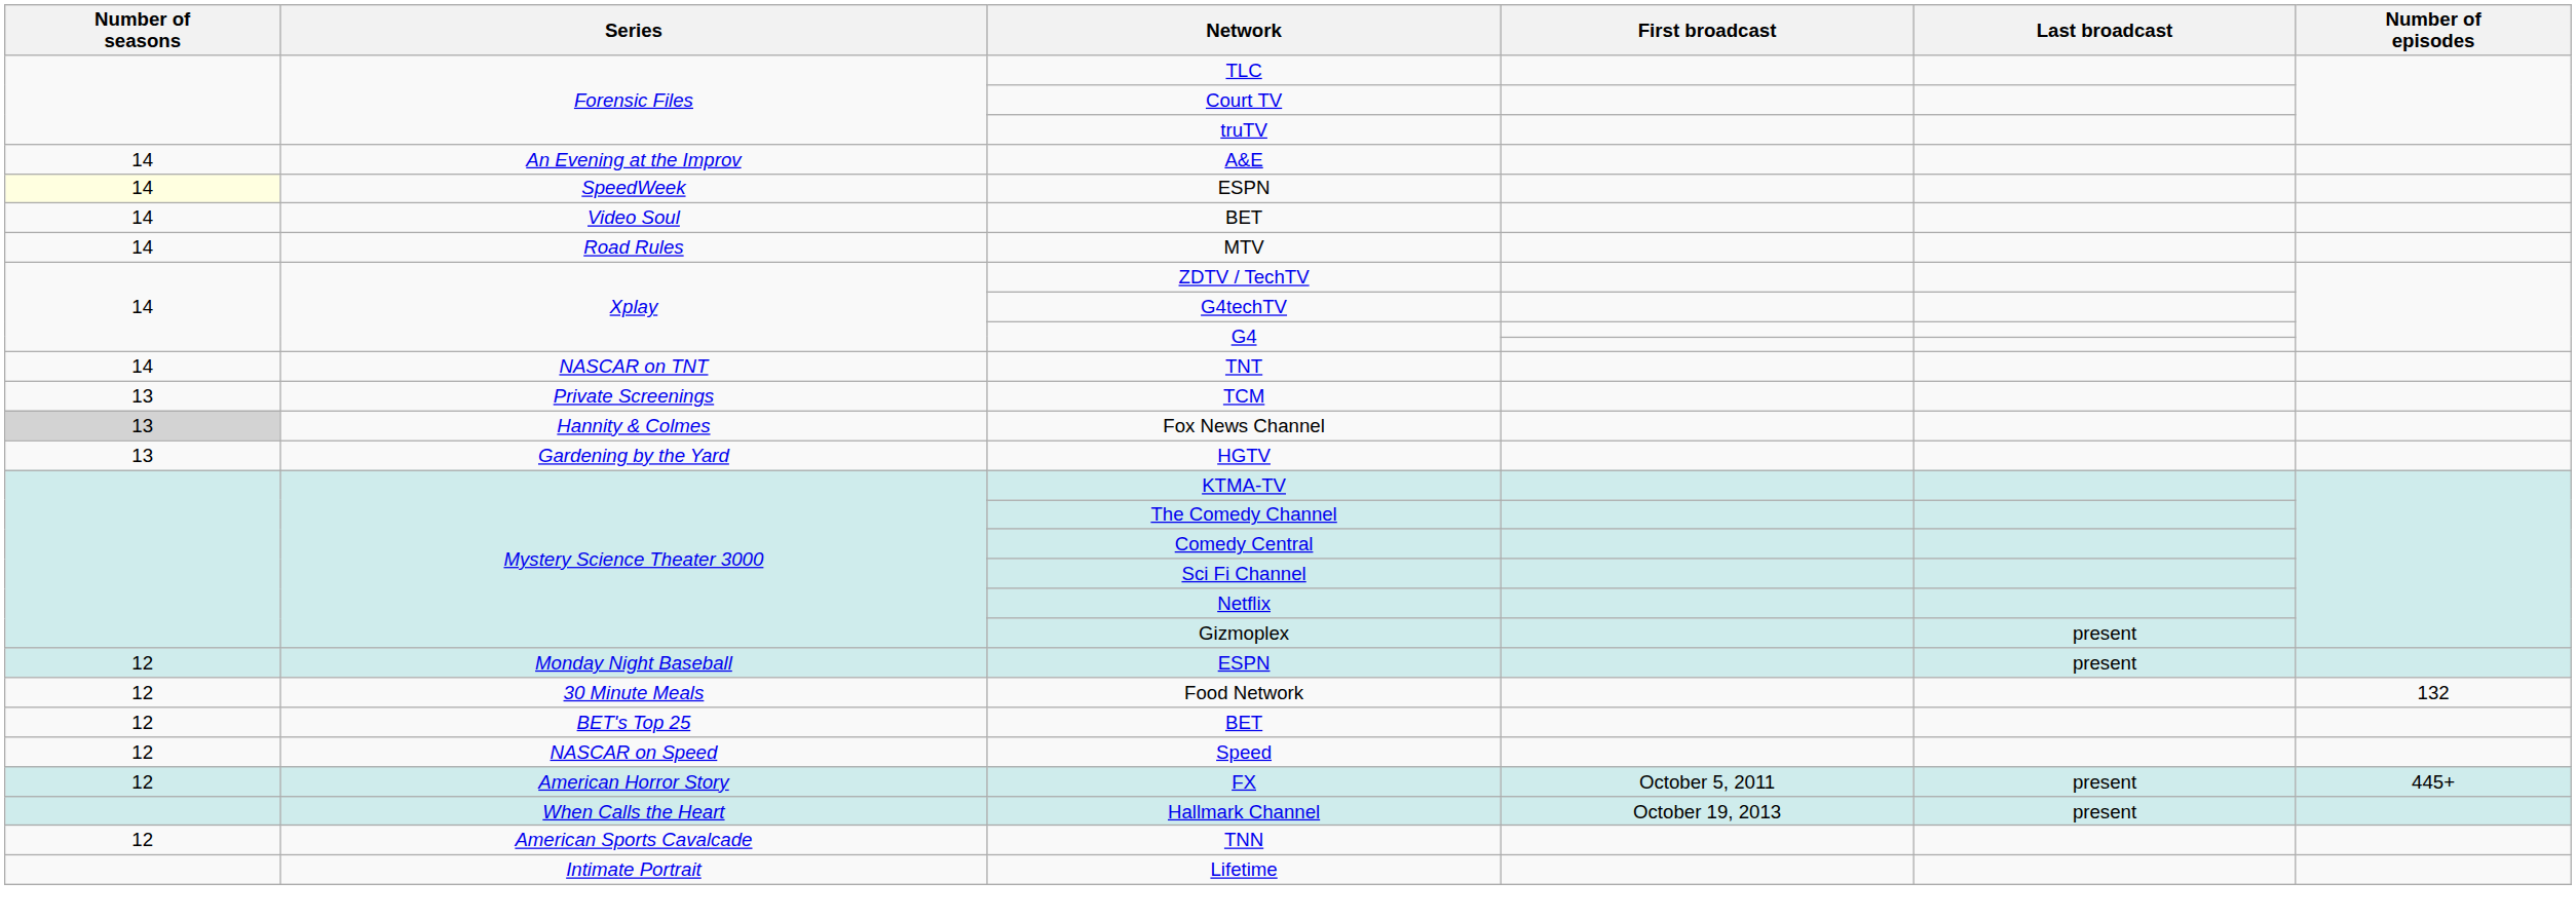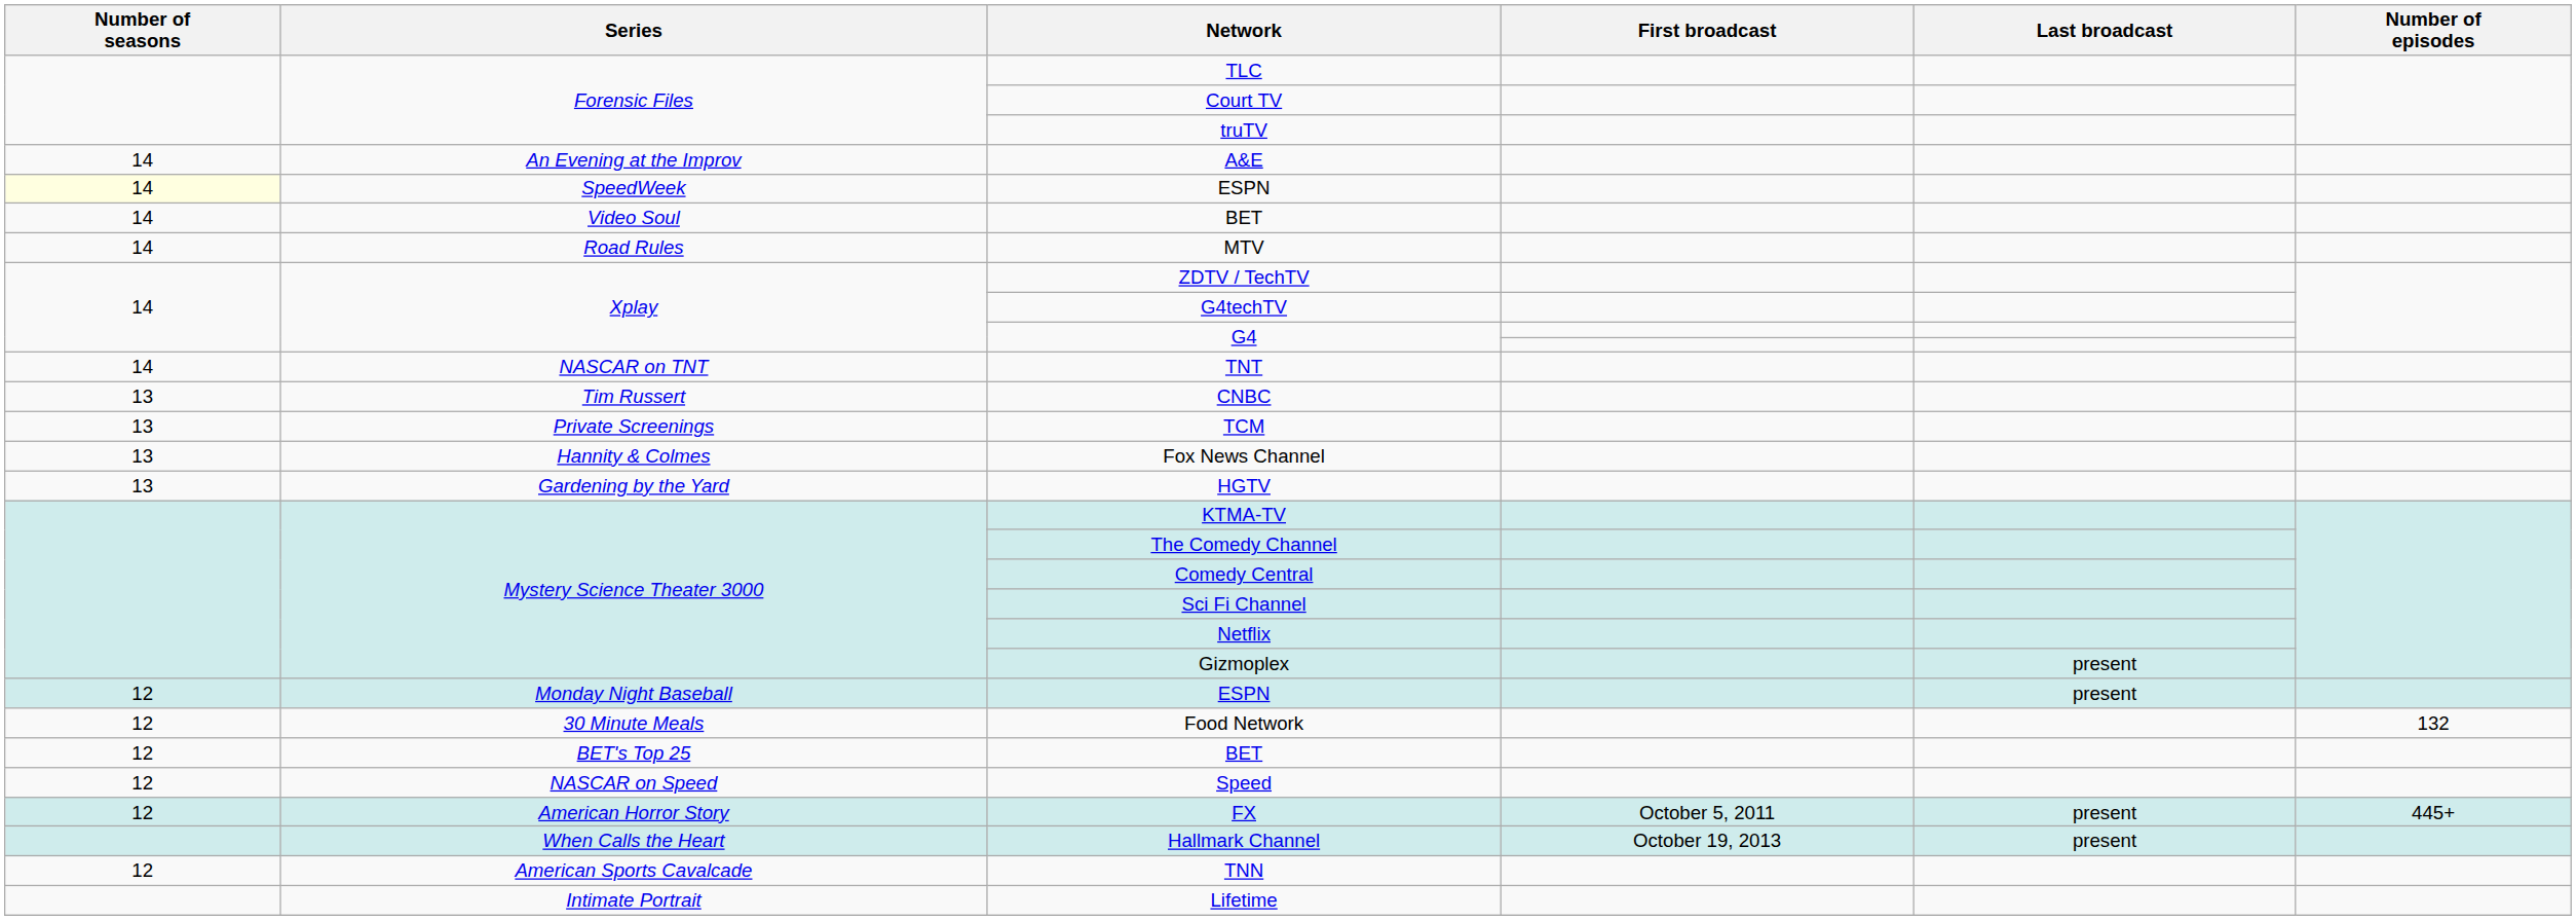 <table class="wikitable sortable" style="font-size:92.5%; text-align:center;" width="100%">
 <tr bgcolor="#CCCCCC">
 <th>Number of<br>seasons</th>
 <th>Series</th>
 <th>Network</th>
 <th>First broadcast</th>
 <th>Last broadcast</th>
 <th>Number of<br>episodes</th>
 </tr>
 <tr>
 <td rowspan="3"></td>
 <td rowspan="3"><em><a href='#'>Forensic Files</a></em></td>
 <td><a href='#'>TLC</a></td>
 <td></td>
 <td></td>
 <td rowspan="3"></td>
 </tr>
 <tr>
 <td><a href='#'>Court TV</a></td>
 <td></td>
 <td></td>
 </tr>
 <tr>
 <td><a href='#'>truTV</a></td>
 <td></td>
 <td></td>
 </tr>
 <tr>
 <td>14</td>
 <td><em><a href='#'>An Evening at the Improv</a></em></td>
 <td><a href='#'>A&E</a></td>
 <td></td>
 <td></td>
 <td></td>
 </tr>
 <tr>
 <td style="background: lightyellow;">14</td>
 <td><em><a href='#'>SpeedWeek</a></em></td>
 <td>ESPN</td>
 <td></td>
 <td></td>
 <td></td>
 </tr>
 <tr>
 <td>14</td>
 <td><em><a href='#'>Video Soul</a></em></td>
 <td>BET</td>
 <td></td>
 <td></td>
 <td></td>
 </tr>
 <tr>
 <td>14</td>
 <td><em><a href='#'>Road Rules</a></em></td>
 <td>MTV</td>
 <td></td>
 <td></td>
 <td></td>
 </tr>
 <tr>
 <td rowspan="4">14</td>
 <td rowspan="4"><em><a href='#'>Xplay</a></em></td>
 <td><a href='#'>ZDTV / TechTV</a></td>
 <td></td>
 <td></td>
 <td rowspan="4"></td>
 </tr>
 <tr>
 <td><a href='#'>G4techTV</a></td>
 <td></td>
 <td></td>
 </tr>
 <tr>
 <td rowspan="2"><a href='#'>G4</a></td>
 <td></td>
 <td></td>
 </tr>
 <tr>
 <td></td>
 <td></td>
 </tr>
 <tr>
 <td>14</td>
 <td><em><a href='#'>NASCAR on TNT</a></em></td>
 <td><a href='#'>TNT</a></td>
 <td></td>
 <td></td>
 <td></td>
 </tr>
 <tr>
 <td>13</td>
+<td><em><a href='#'>Tim Russert</a></em></td>
+<td><a href='#'>CNBC</a></td>
+<td></td>
+<td></td>
+<td></td>
+</tr>
+<tr>
+<td>13</td>
 <td><em><a href='#'>Private Screenings</a></em></td>
 <td><a href='#'>TCM</a></td>
 <td></td>
 <td></td>
 <td></td>
 </tr>
 <tr>
-<td style="background: lightgrey;">13</td>
+<td>13</td>
 <td><em><a href='#'>Hannity & Colmes</a></em></td>
 <td>Fox News Channel</td>
 <td></td>
 <td></td>
 <td></td>
 </tr>
 <tr>
 <td>13</td>
 <td><em><a href='#'>Gardening by the Yard</a></em></td>
 <td><a href='#'>HGTV</a></td>
 <td></td>
 <td></td>
 <td></td>
 </tr>
 <tr bgcolor=#CFECEC>
 <td rowspan="6"></td>
 <td rowspan="6"><em><a href='#'>Mystery Science Theater 3000</a></em></td>
 <td><a href='#'>KTMA-TV</a></td>
 <td></td>
 <td></td>
 <td rowspan="6"></td>
 </tr>
 <tr bgcolor=#CFECEC>
 <td><a href='#'>The Comedy Channel</a></td>
 <td></td>
 <td></td>
 </tr>
 <tr bgcolor=#CFECEC>
 <td><a href='#'>Comedy Central</a></td>
 <td></td>
 <td></td>
 </tr>
 <tr bgcolor=#CFECEC>
 <td><a href='#'>Sci Fi Channel</a></td>
 <td></td>
 <td></td>
 </tr>
 <tr bgcolor=#CFECEC>
 <td><a href='#'>Netflix</a></td>
 <td></td>
 <td></td>
 </tr>
 <tr bgcolor=#CFECEC>
 <td>Gizmoplex</td>
 <td></td>
 <td>present</td>
 </tr>
 <tr bgcolor=#CFECEC>
 <td>12</td>
 <td><em><a href='#'>Monday Night Baseball</a></em></td>
 <td><a href='#'>ESPN</a></td>
 <td></td>
 <td>present</td>
 <td></td>
 </tr>
 <tr>
 <td>12</td>
 <td><em><a href='#'>30 Minute Meals</a></em></td>
 <td>Food Network</td>
 <td></td>
 <td></td>
 <td>132</td>
 </tr>
 <tr>
 <td>12</td>
 <td><em><a href='#'>BET's Top 25</a></em></td>
 <td><a href='#'>BET</a></td>
 <td></td>
 <td></td>
 <td></td>
 </tr>
 <tr>
 <td>12</td>
 <td><em><a href='#'>NASCAR on Speed</a></em></td>
 <td><a href='#'>Speed</a></td>
 <td></td>
 <td></td>
 <td></td>
 </tr>
 <tr bgcolor=#CFECEC>
 <td>12</td>
 <td><em><a href='#'>American Horror Story</a></em></td>
 <td><a href='#'>FX</a></td>
 <td>October 5, 2011</td>
 <td>present</td>
 <td>445+</td>
 </tr>
 <tr bgcolor=#CFECEC>
 <td></td>
 <td><em><a href='#'>When Calls the Heart</a></em></td>
 <td><a href='#'>Hallmark Channel</a></td>
 <td>October 19, 2013</td>
 <td>present</td>
 <td></td>
 </tr>
 <tr>
 <td>12</td>
 <td><em><a href='#'>American Sports Cavalcade</a></em></td>
 <td><a href='#'>TNN</a></td>
 <td></td>
 <td></td>
 <td></td>
 </tr>
 <tr>
 <td></td>
 <td><em><a href='#'>Intimate Portrait</a></em></td>
 <td><a href='#'>Lifetime</a></td>
 <td></td>
 <td></td>
 <td></td>
 </tr>
 <tr>
 </tr>
 </table>
